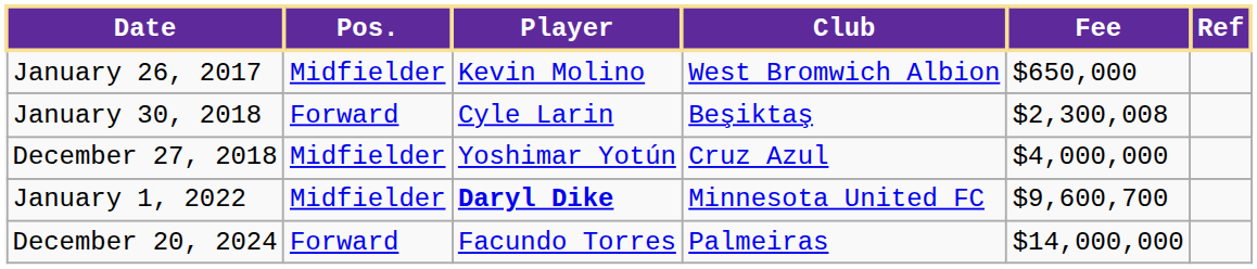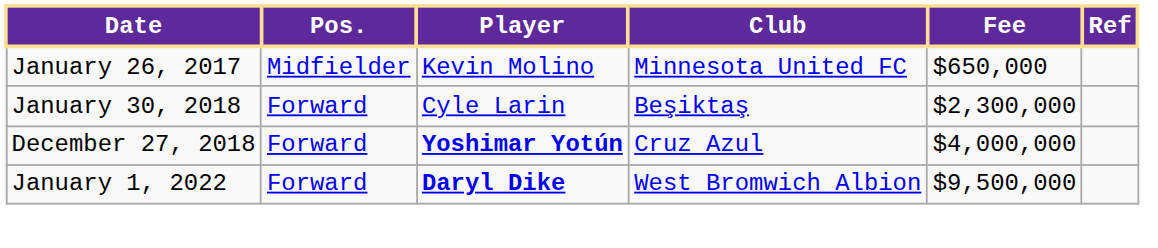 <table class="wikitable">
 <tr>
 <th style="background:#5E299A; color:#FFFFFF; border:2px solid #F8E196;">Date</th>
 <th style="background:#5E299A; color:#FFFFFF; border:2px solid #F8E196;">Pos.</th>
 <th style="background:#5E299A; color:#FFFFFF; border:2px solid #F8E196;">Player</th>
 <th style="background:#5E299A; color:#FFFFFF; border:2px solid #F8E196;">Club</th>
 <th style="background:#5E299A; color:#FFFFFF; border:2px solid #F8E196;">Fee</th>
 <th style="background:#5E299A; color:#FFFFFF; border:2px solid #F8E196;">Ref</th>
 </tr>
 <tr>
 <td>January 26, 2017</td>
 <td style="text-align:left;"><a href='#'>Midfielder</a></td>
 <td> <a href='#'>Kevin Molino</a></td>
-<td> <a href='#'>West Bromwich Albion</a></td>
+<td> <a href='#'>Minnesota United FC</a></td>
 <td>$650,000</td>
 <td></td>
 </tr>
 <tr>
 <td>January 30, 2018</td>
 <td style="text-align:left;"><a href='#'>Forward</a></td>
 <td> <a href='#'>Cyle Larin</a></td>
 <td> <a href='#'>Beşiktaş</a></td>
-<td>$2,300,008</td>
+<td>$2,300,000</td>
 <td></td>
 </tr>
 <tr>
 <td>December 27, 2018</td>
-<td style="text-align:left;"><a href='#'>Midfielder</a></td>
-<td> <a href='#'>Yoshimar Yotún</a></td>
+<td style="text-align:left;"><a href='#'>Forward</a></td>
+<td><strong> <a href='#'>Yoshimar Yotún</a></strong></td>
 <td> <a href='#'>Cruz Azul</a></td>
 <td>$4,000,000</td>
 <td></td>
 </tr>
 <tr>
 <td>January 1, 2022</td>
-<td style="text-align:left;"><a href='#'>Midfielder</a></td>
+<td style="text-align:left;"><a href='#'>Forward</a></td>
 <td><strong> <a href='#'>Daryl Dike</a></strong></td>
-<td> <a href='#'>Minnesota United FC</a></td>
-<td>$9,600,700</td>
-<td></td>
-</tr>
-<tr>
-<td>December 20, 2024</td>
-<td style="text-align:left;"><a href='#'>Forward</a></td>
-<td> <a href='#'>Facundo Torres</a></td>
-<td> <a href='#'>Palmeiras</a></td>
-<td>$14,000,000</td>
+<td> <a href='#'>West Bromwich Albion</a></td>
+<td>$9,500,000</td>
 <td></td>
 </tr>
 </table>
